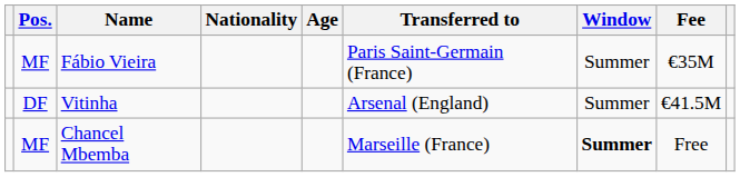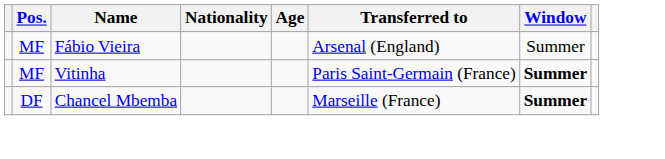 <table class="wikitable sortable" style="text-align:center;">
 <tr>
 <th scope=col></th>
 <th scope=col><a href='#'>Pos.</a></th>
 <th scope=col>Name</th>
 <th scope=col>Nationality</th>
 <th scope=col>Age</th>
 <th scope=col>Transferred to</th>
 <th scope=col><a href='#'>Window</a></th>
-<th scope=col>Fee</th>
 <th scope=col class=unsortable></th>
 </tr>
 <tr>
 <td></td>
 <td><a href='#'>MF</a></td>
 <td align=left><a href='#'>Fábio Vieira</a></td>
 <td align=left></td>
 <td></td>
+<td align=left><a href='#'>Arsenal</a> (England)</td>
+<td>Summer</td>
+<td></td>
+</tr>
+<tr>
+<td></td>
+<td><a href='#'>MF</a></td>
+<td align=left><a href='#'>Vitinha</a></td>
+<td align=left></td>
+<td></td>
 <td align=left><a href='#'>Paris Saint-Germain</a> (France)</td>
-<td>Summer</td>
-<td>€35M</td>
+<td><strong>Summer</strong></td>
 <td></td>
 </tr>
 <tr>
 <td></td>
 <td><a href='#'>DF</a></td>
-<td align=left><a href='#'>Vitinha</a></td>
-<td align=left></td>
-<td></td>
-<td align=left><a href='#'>Arsenal</a> (England)</td>
-<td>Summer</td>
-<td>€41.5M</td>
-<td></td>
-</tr>
-<tr>
-<td></td>
-<td><a href='#'>MF</a></td>
 <td align=left><a href='#'>Chancel Mbemba</a></td>
 <td align=left></td>
 <td></td>
 <td align=left><a href='#'>Marseille</a> (France)</td>
 <td><strong>Summer</strong></td>
-<td>Free</td>
 <td></td>
 </tr>
 </table>
